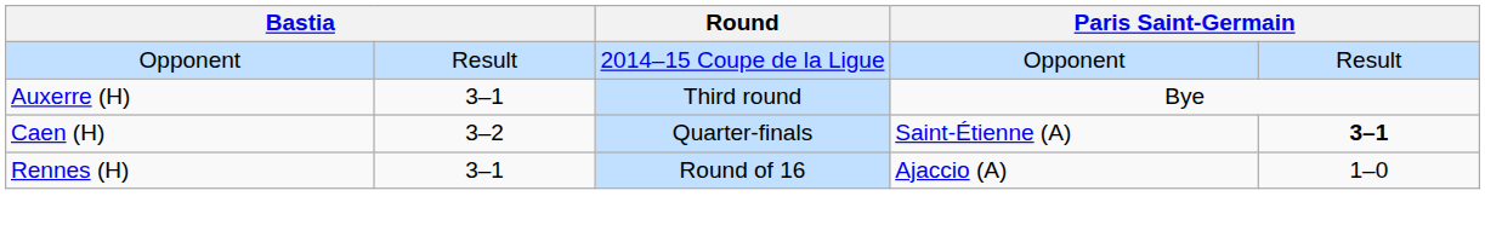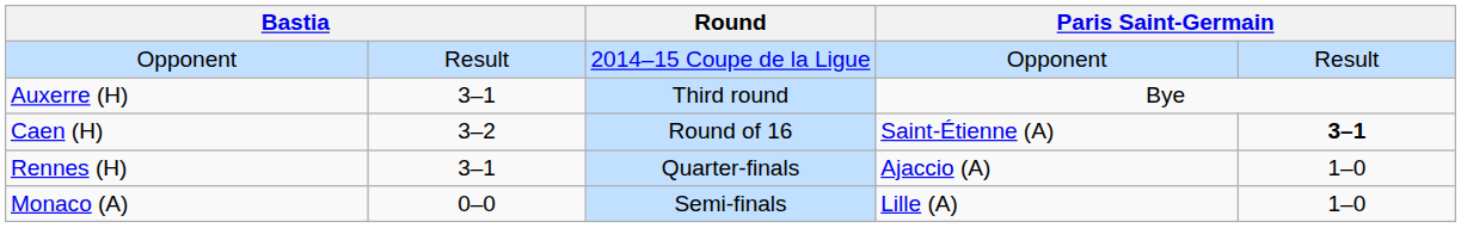 <table class="wikitable" style="text-align:center; white-space:nowrap;">
 <tr>
 <th colspan="2"><a href='#'>Bastia</a></th>
 <th>Round</th>
 <th colspan="2"><a href='#'>Paris Saint-Germain</a></th>
 </tr>
 <tr style="background:#C1E0FF;">
 <td style="width:25%;">Opponent</td>
 <td style="width:15%;">Result</td>
 <td><a href='#'>2014–15 Coupe de la Ligue</a></td>
 <td style="width:25%;">Opponent</td>
 <td style="width:15%;">Result</td>
 </tr>
 <tr>
 <td style="text-align:left"><a href='#'>Auxerre</a> (H)</td>
 <td>3–1</td>
 <td style="background:#C1E0FF;">Third round</td>
 <td rowspan=1 colspan=2 align=center>Bye</td>
 </tr>
 <tr>
 <td style="text-align:left"><a href='#'>Caen</a> (H)</td>
 <td>3–2 </td>
-<td style="background:#C1E0FF;">Quarter-finals</td>
+<td style="background:#C1E0FF;">Round of 16</td>
 <td style="text-align:left"><a href='#'>Saint-Étienne</a> (A)</td>
 <td><strong>3–1</strong></td>
 </tr>
 <tr>
 <td style="text-align:left"><a href='#'>Rennes</a> (H)</td>
 <td>3–1</td>
-<td style="background:#C1E0FF;">Round of 16</td>
+<td style="background:#C1E0FF;">Quarter-finals</td>
 <td style="text-align:left"><a href='#'>Ajaccio</a> (A)</td>
 <td>1–0</td>
 </tr>
+<tr>
+<td style="text-align:left"><a href='#'>Monaco</a> (A)</td>
+<td>0–0  </td>
+<td style="background:#C1E0FF;">Semi-finals</td>
+<td style="text-align:left"><a href='#'>Lille</a> (A)</td>
+<td>1–0</td>
+</tr>
 </table>
